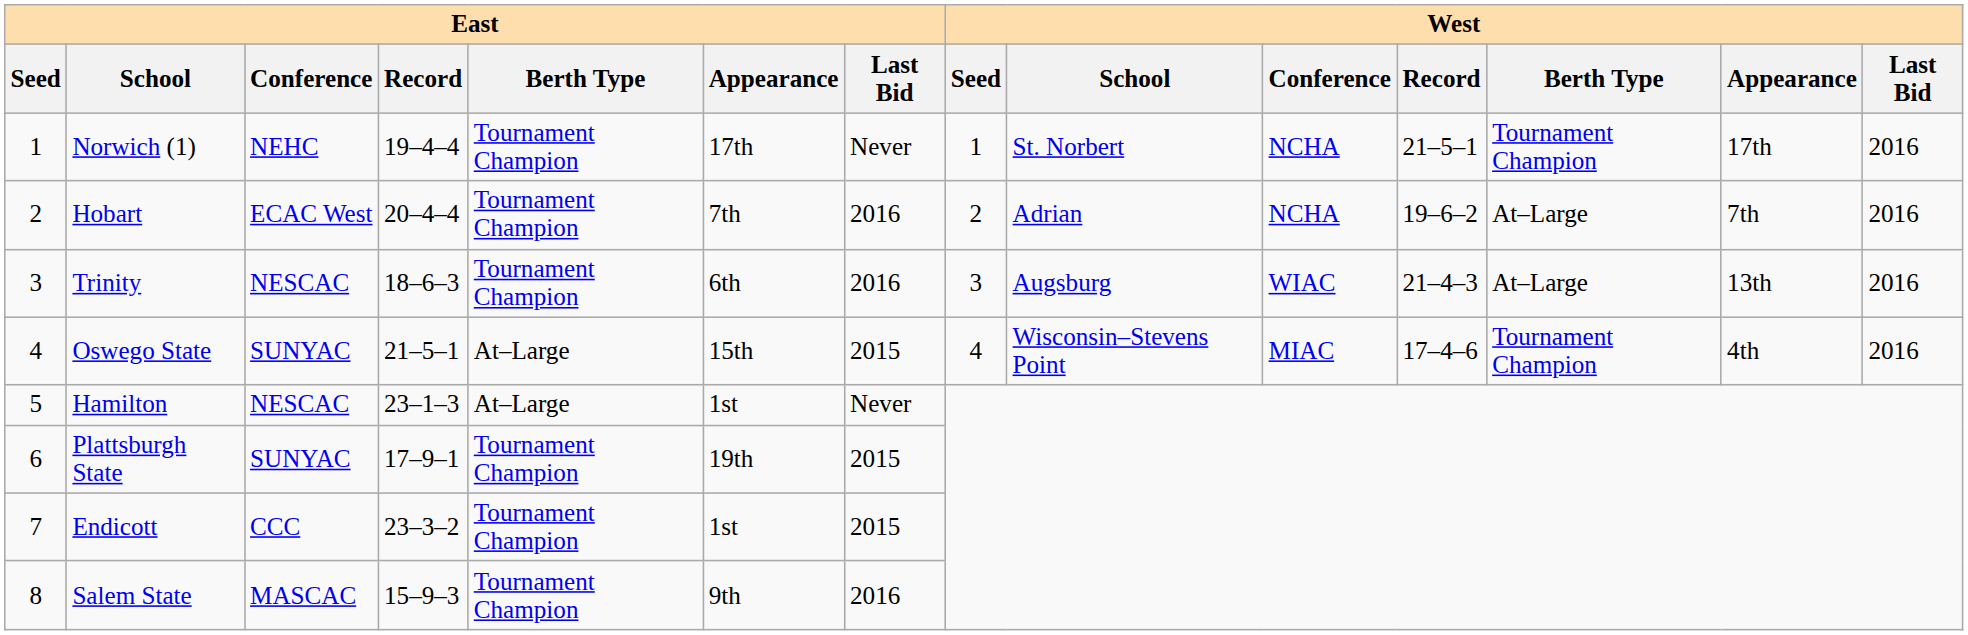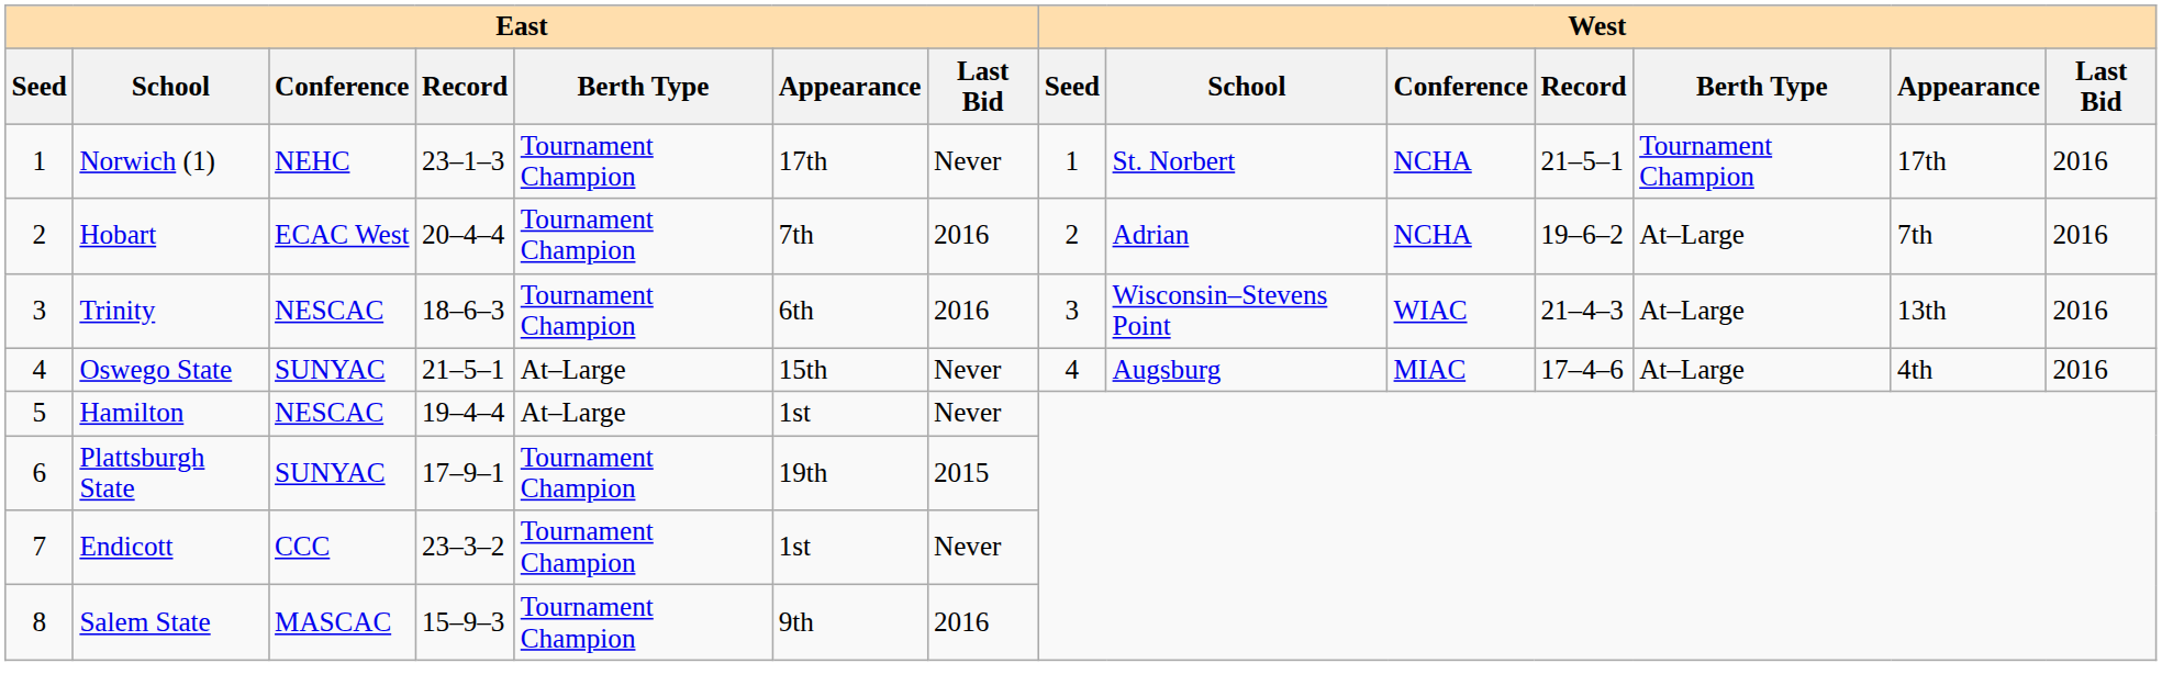 <table class="wikitable">
 <tr>
 <th colspan="7" style="background:#ffdead;">East</th>
 <th colspan="7" style="background:#ffdead;">West</th>
 </tr>
 <tr>
 <th>Seed</th>
 <th>School</th>
 <th>Conference</th>
 <th>Record</th>
 <th>Berth Type</th>
 <th>Appearance</th>
 <th>Last Bid</th>
 <th>Seed</th>
 <th>School</th>
 <th>Conference</th>
 <th>Record</th>
 <th>Berth Type</th>
 <th>Appearance</th>
 <th>Last Bid</th>
 </tr>
 <tr>
 <td align=center>1</td>
 <td><a href='#'>Norwich</a> (1)</td>
 <td><a href='#'>NEHC</a></td>
-<td>19–4–4</td>
+<td>23–1–3</td>
 <td><a href='#'>Tournament Champion</a></td>
 <td>17th</td>
 <td>Never</td>
 <td align=center>1</td>
 <td><a href='#'>St. Norbert</a></td>
 <td><a href='#'>NCHA</a></td>
 <td>21–5–1</td>
 <td><a href='#'>Tournament Champion</a></td>
 <td>17th</td>
 <td>2016</td>
 </tr>
 <tr>
 <td align=center>2</td>
 <td><a href='#'>Hobart</a></td>
 <td><a href='#'>ECAC West</a></td>
 <td>20–4–4</td>
 <td><a href='#'>Tournament Champion</a></td>
 <td>7th</td>
 <td>2016</td>
 <td align=center>2</td>
 <td><a href='#'>Adrian</a></td>
 <td><a href='#'>NCHA</a></td>
 <td>19–6–2</td>
 <td>At–Large</td>
 <td>7th</td>
 <td>2016</td>
 </tr>
 <tr>
 <td align=center>3</td>
 <td><a href='#'>Trinity</a></td>
 <td><a href='#'>NESCAC</a></td>
 <td>18–6–3</td>
 <td><a href='#'>Tournament Champion</a></td>
 <td>6th</td>
 <td>2016</td>
 <td align=center>3</td>
-<td><a href='#'>Augsburg</a></td>
+<td><a href='#'>Wisconsin–Stevens Point</a></td>
 <td><a href='#'>WIAC</a></td>
 <td>21–4–3</td>
 <td>At–Large</td>
 <td>13th</td>
 <td>2016</td>
 </tr>
 <tr>
 <td align=center>4</td>
 <td><a href='#'>Oswego State</a></td>
 <td><a href='#'>SUNYAC</a></td>
 <td>21–5–1</td>
 <td>At–Large</td>
 <td>15th</td>
-<td>2015</td>
+<td>Never</td>
 <td align=center>4</td>
-<td><a href='#'>Wisconsin–Stevens Point</a></td>
+<td><a href='#'>Augsburg</a></td>
 <td><a href='#'>MIAC</a></td>
 <td>17–4–6</td>
-<td><a href='#'>Tournament Champion</a></td>
+<td>At–Large</td>
 <td>4th</td>
 <td>2016</td>
 </tr>
 <tr>
 <td align=center>5</td>
 <td><a href='#'>Hamilton</a></td>
 <td><a href='#'>NESCAC</a></td>
-<td>23–1–3</td>
+<td>19–4–4</td>
 <td>At–Large</td>
 <td>1st</td>
 <td>Never</td>
 </tr>
 <tr>
 <td align=center>6</td>
 <td><a href='#'>Plattsburgh State</a></td>
 <td><a href='#'>SUNYAC</a></td>
 <td>17–9–1</td>
 <td><a href='#'>Tournament Champion</a></td>
 <td>19th</td>
 <td>2015</td>
 </tr>
 <tr>
 <td align=center>7</td>
 <td><a href='#'>Endicott</a></td>
 <td><a href='#'>CCC</a></td>
 <td>23–3–2</td>
 <td><a href='#'>Tournament Champion</a></td>
 <td>1st</td>
-<td>2015</td>
+<td>Never</td>
 </tr>
 <tr>
 <td align=center>8</td>
 <td><a href='#'>Salem State</a></td>
 <td><a href='#'>MASCAC</a></td>
 <td>15–9–3</td>
 <td><a href='#'>Tournament Champion</a></td>
 <td>9th</td>
 <td>2016</td>
 </tr>
 </table>
